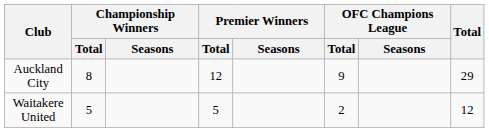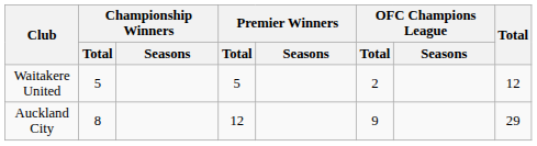 <table class="wikitable" style="text-align: center;">
 <tr>
 <th rowspan=2 style="width:15%;">Club</th>
 <th colspan=2 style="width:25%;">Championship Winners</th>
 <th colspan=2 style="width:25%;">Premier Winners</th>
 <th colspan=2 style="width:25%;">OFC Champions League</th>
 <th rowspan=2 style="width:3%;">Total</th>
 </tr>
 <tr>
 <th style="width:2%;">Total</th>
 <th style="width:23%;">Seasons</th>
 <th style="width:2%;">Total</th>
 <th style="width:23%;">Seasons</th>
 <th style="width:2%;">Total</th>
 <th style="width:23%;">Seasons</th>
 </tr>
 <tr>
+<td>  Waitakere United</td>
+<td>5</td>
+<td></td>
+<td>5</td>
+<td></td>
+<td>2</td>
+<td></td>
+<td>12</td>
+</tr>
+<tr>
 <td>  Auckland City</td>
 <td>8</td>
 <td></td>
 <td>12</td>
 <td></td>
 <td>9</td>
 <td></td>
 <td>29</td>
 </tr>
-<tr>
-<td>  Waitakere United</td>
-<td>5</td>
-<td></td>
-<td>5</td>
-<td></td>
-<td>2</td>
-<td></td>
-<td>12</td>
-</tr>
 </table>
